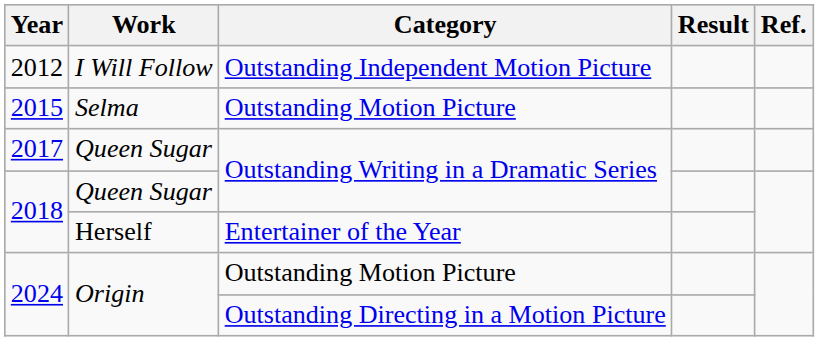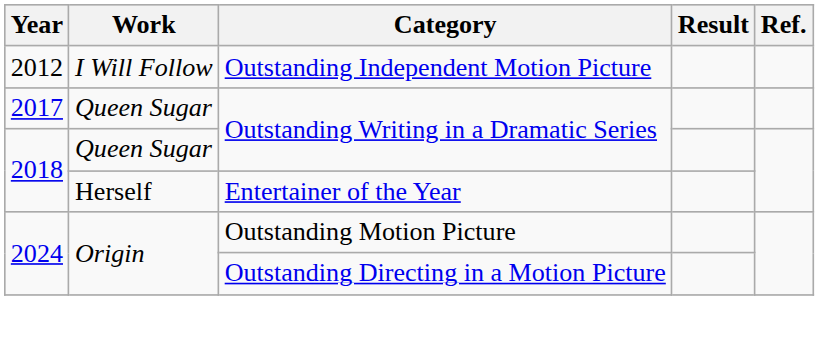 <table class="wikitable">
 <tr>
 <th>Year</th>
 <th>Work</th>
 <th>Category</th>
 <th>Result</th>
 <th>Ref.</th>
 </tr>
 <tr>
 <td>2012</td>
 <td><em>I Will Follow</em></td>
 <td><a href='#'>Outstanding Independent Motion Picture</a></td>
-<td></td>
-<td rowspan="1"></td>
-</tr>
-<tr>
-<td><a href='#'>2015</a></td>
-<td><em>Selma</em></td>
-<td><a href='#'>Outstanding Motion Picture</a></td>
 <td></td>
 <td rowspan="1"></td>
 </tr>
 <tr>
 <td><a href='#'>2017</a></td>
 <td><em>Queen Sugar</em> </td>
 <td rowspan="2"><a href='#'>Outstanding Writing in a Dramatic Series</a></td>
 <td></td>
 <td></td>
 </tr>
 <tr>
 <td rowspan="2"><a href='#'>2018</a></td>
 <td><em>Queen Sugar</em> </td>
 <td></td>
 <td rowspan="2"></td>
 </tr>
 <tr>
 <td>Herself</td>
 <td><a href='#'>Entertainer of the Year</a></td>
 <td></td>
 </tr>
 <tr>
 <td rowspan="2"><a href='#'>2024</a></td>
 <td rowspan="2"><em>Origin</em></td>
 <td>Outstanding Motion Picture</td>
 <td></td>
 <td rowspan="2"></td>
 </tr>
 <tr>
 <td><a href='#'>Outstanding Directing in a Motion Picture</a></td>
 <td></td>
 </tr>
 </table>
